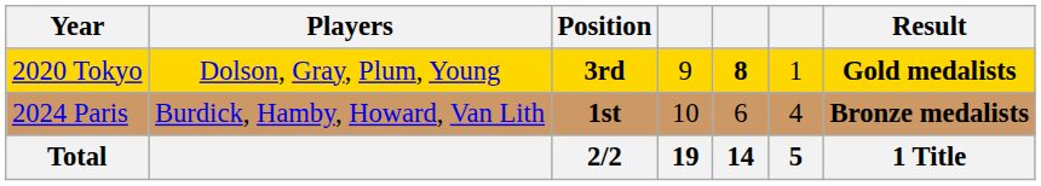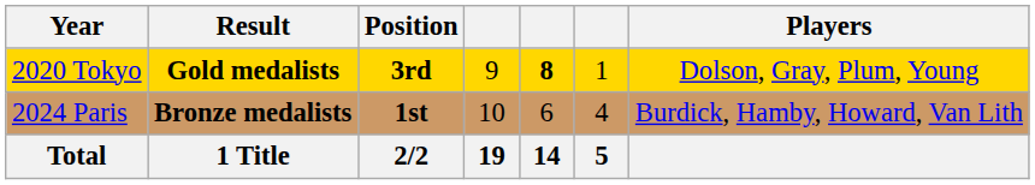 <table class="wikitable" style="text-align: center;">
 <tr>
 <th>Year</th>
-<th>Players</th>
+<th>Result</th>
 <th>Position</th>
 <th width=25px></th>
 <th width=25px></th>
 <th width=25px></th>
-<th>Result</th>
+<th>Players</th>
 </tr>
 <tr bgcolor=gold>
 <td style="text-align: left;"> <a href='#'>2020 Tokyo</a></td>
-<td><a href='#'>Dolson</a>, <a href='#'>Gray</a>, <a href='#'>Plum</a>, <a href='#'>Young</a></td>
+<td><strong>Gold medalists</strong></td>
 <td><strong>3rd</strong></td>
 <td>9</td>
 <td><strong>8</strong></td>
 <td>1</td>
-<td><strong>Gold medalists</strong></td>
+<td><a href='#'>Dolson</a>, <a href='#'>Gray</a>, <a href='#'>Plum</a>, <a href='#'>Young</a></td>
 </tr>
 <tr bgcolor=cc9966>
 <td style="text-align: left;"> <a href='#'>2024 Paris</a></td>
-<td><a href='#'>Burdick</a>, <a href='#'>Hamby</a>, <a href='#'>Howard</a>, <a href='#'>Van Lith</a></td>
+<td><strong>Bronze medalists</strong></td>
 <td><strong>1st</strong></td>
 <td>10</td>
 <td>6</td>
 <td>4</td>
-<td><strong>Bronze medalists</strong></td>
+<td><a href='#'>Burdick</a>, <a href='#'>Hamby</a>, <a href='#'>Howard</a>, <a href='#'>Van Lith</a></td>
 </tr>
 <tr>
 <th>Total</th>
-<th></th>
+<th>1 Title</th>
 <th>2/2</th>
 <th>19</th>
 <th>14</th>
 <th>5</th>
-<th>1 Title</th>
+<th></th>
 </tr>
 </table>
